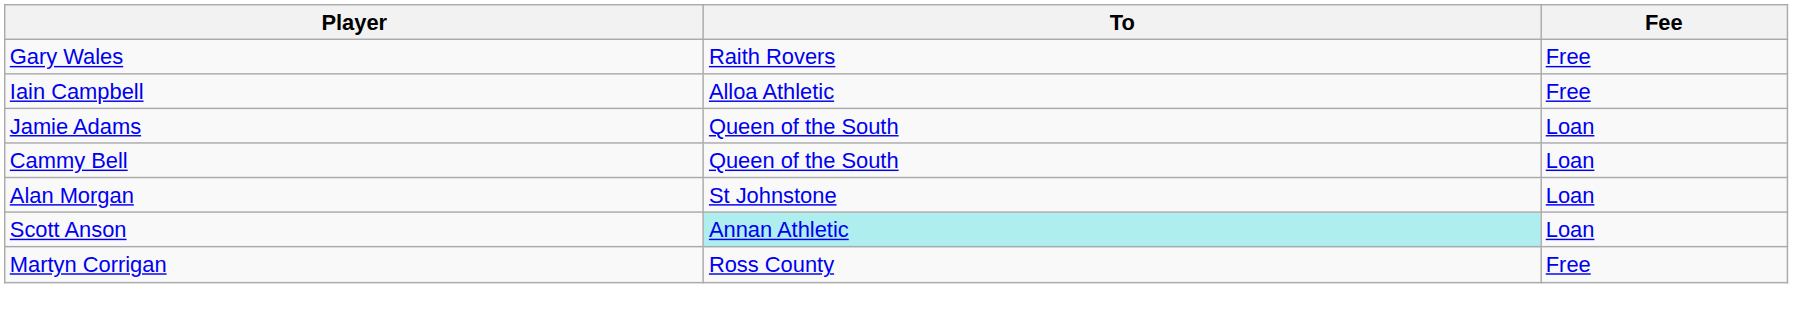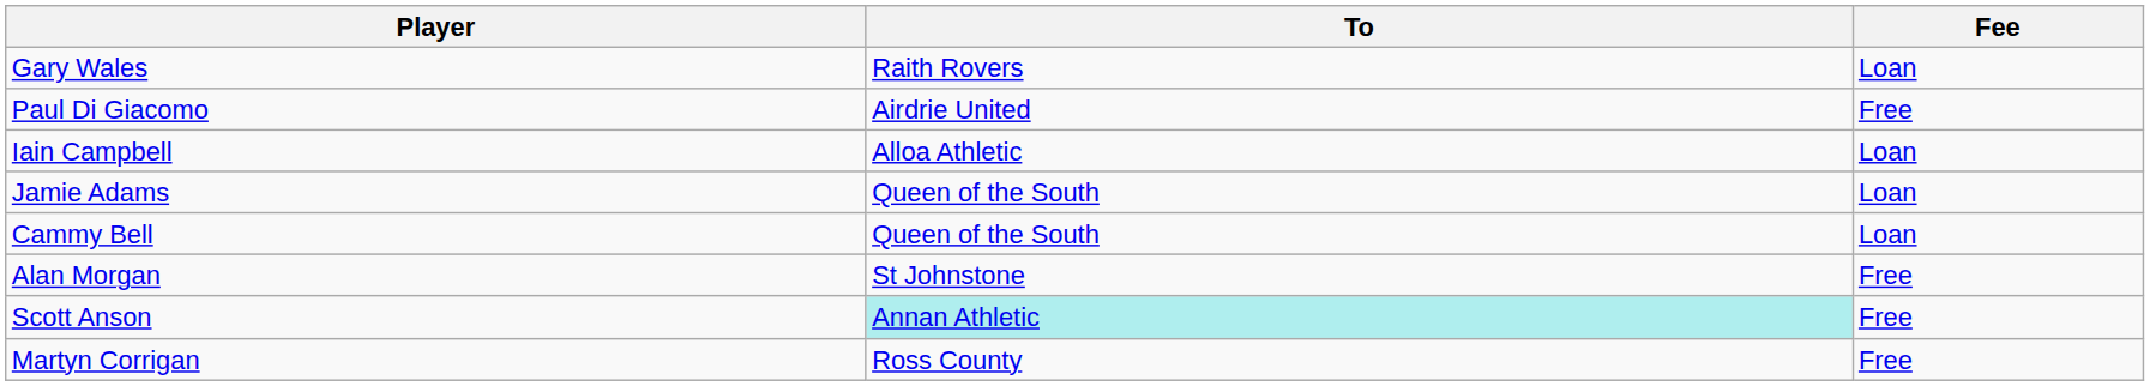 <table class="wikitable" style="text-align:center; font-size:95%;width:98%; text-align:left">
 <tr>
 <th>Player</th>
 <th>To</th>
 <th>Fee</th>
 </tr>
 <tr>
 <td> <a href='#'>Gary Wales</a></td>
 <td> <a href='#'>Raith Rovers</a></td>
+<td><a href='#'>Loan</a></td>
+</tr>
+<tr>
+<td> <a href='#'>Paul Di Giacomo</a></td>
+<td> <a href='#'>Airdrie United</a></td>
 <td><a href='#'>Free</a></td>
 </tr>
 <tr>
 <td> <a href='#'>Iain Campbell</a></td>
 <td> <a href='#'>Alloa Athletic</a></td>
-<td><a href='#'>Free</a></td>
+<td><a href='#'>Loan</a></td>
 </tr>
 <tr>
 <td> <a href='#'>Jamie Adams</a></td>
 <td> <a href='#'>Queen of the South</a></td>
 <td><a href='#'>Loan</a></td>
 </tr>
 <tr>
 <td> <a href='#'>Cammy Bell</a></td>
 <td> <a href='#'>Queen of the South</a></td>
 <td><a href='#'>Loan</a></td>
 </tr>
 <tr>
 <td> <a href='#'>Alan Morgan</a></td>
 <td> <a href='#'>St Johnstone</a></td>
-<td><a href='#'>Loan</a></td>
+<td><a href='#'>Free</a></td>
 </tr>
 <tr>
 <td> <a href='#'>Scott Anson</a></td>
 <td style="background: paleturquoise;"> <a href='#'>Annan Athletic</a></td>
-<td><a href='#'>Loan</a></td>
+<td><a href='#'>Free</a></td>
 </tr>
 <tr>
 <td> <a href='#'>Martyn Corrigan</a></td>
 <td> <a href='#'>Ross County</a></td>
 <td><a href='#'>Free</a></td>
 </tr>
 </table>
